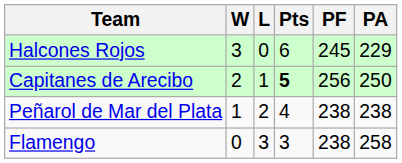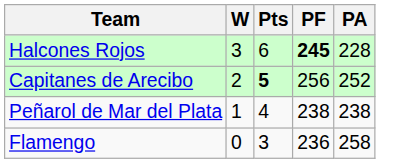 <table class="wikitable">
 <tr>
 <th>Team</th>
 <th>W</th>
-<th>L</th>
 <th>Pts</th>
 <th>PF</th>
 <th>PA</th>
 </tr>
 <tr bgcolor="ccffcc">
 <td> <a href='#'>Halcones Rojos</a></td>
 <td>3</td>
-<td>0</td>
 <td>6</td>
-<td>245</td>
-<td>229</td>
+<td><strong>245</strong></td>
+<td>228</td>
 </tr>
 <tr bgcolor="ccffcc">
 <td> <a href='#'>Capitanes de Arecibo</a></td>
 <td>2</td>
-<td>1</td>
 <td><strong>5</strong></td>
 <td>256</td>
-<td>250</td>
+<td>252</td>
 </tr>
 <tr>
 <td> <a href='#'>Peñarol de Mar del Plata</a></td>
 <td>1</td>
-<td>2</td>
 <td>4</td>
 <td>238</td>
 <td>238</td>
 </tr>
 <tr>
 <td> <a href='#'>Flamengo</a></td>
 <td>0</td>
 <td>3</td>
-<td>3</td>
-<td>238</td>
+<td>236</td>
 <td>258</td>
 </tr>
 </table>
